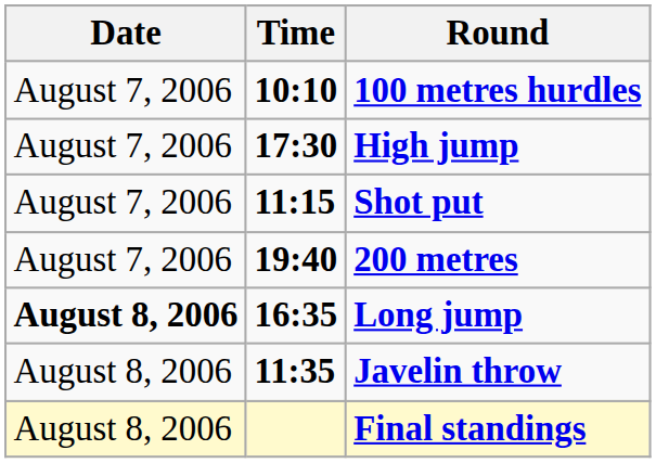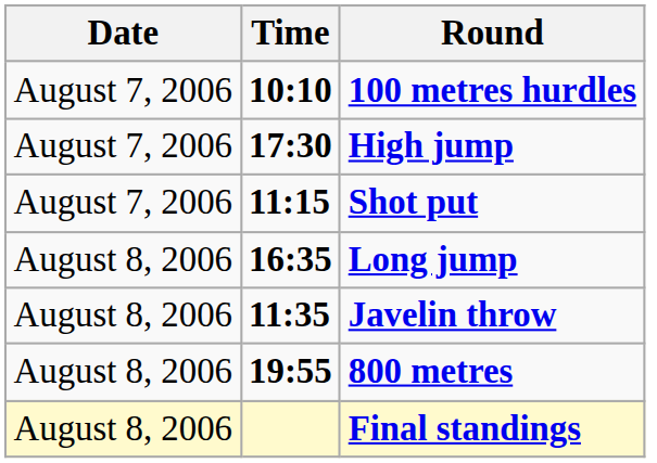 <table class="wikitable">
 <tr>
 <th>Date</th>
 <th>Time</th>
 <th>Round</th>
 </tr>
 <tr>
 <td>August 7, 2006</td>
 <td><strong>10:10</strong></td>
 <td><strong><a href='#'>100 metres hurdles</a></strong></td>
 </tr>
 <tr>
 <td>August 7, 2006</td>
 <td><strong>17:30</strong></td>
 <td><strong><a href='#'>High jump</a></strong></td>
 </tr>
 <tr>
 <td>August 7, 2006</td>
 <td><strong>11:15</strong></td>
 <td><strong><a href='#'>Shot put</a></strong></td>
 </tr>
 <tr>
-<td>August 7, 2006</td>
-<td><strong>19:40</strong></td>
-<td><strong><a href='#'>200 metres</a></strong></td>
-</tr>
-<tr>
-<td><strong>August 8, 2006</strong></td>
+<td>August 8, 2006</td>
 <td><strong>16:35</strong></td>
 <td><strong><a href='#'>Long jump</a></strong></td>
 </tr>
 <tr>
 <td>August 8, 2006</td>
 <td><strong>11:35</strong></td>
 <td><strong><a href='#'>Javelin throw</a></strong></td>
 </tr>
+<tr>
+<td>August 8, 2006</td>
+<td><strong>19:55</strong></td>
+<td><strong><a href='#'>800 metres</a></strong></td>
+</tr>
 <tr style=background:lemonchiffon>
 <td>August 8, 2006</td>
 <td></td>
 <td><strong><a href='#'>Final standings</a></strong></td>
 </tr>
 </table>
